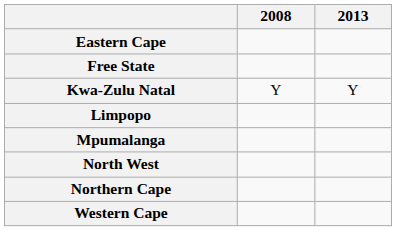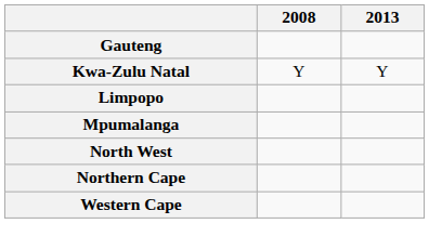 <table class="wikitable sortable" style="text-align:center; width:400px; height:150px;">
 <tr>
 <th></th>
 <th>2008</th>
 <th>2013</th>
 </tr>
 <tr>
-<th scope="row">Eastern Cape</th>
-<td></td>
-<td></td>
-</tr>
-<tr>
-<th scope="row">Free State</th>
+<th scope="row">Gauteng</th>
 <td></td>
 <td></td>
 </tr>
 <tr>
 <th scope="row">Kwa-Zulu Natal</th>
 <td>Y</td>
 <td>Y</td>
 </tr>
 <tr>
 <th scope="row">Limpopo</th>
 <td></td>
 <td></td>
 </tr>
 <tr>
 <th scope="row">Mpumalanga</th>
 <td></td>
 <td></td>
 </tr>
 <tr>
 <th scope="row">North West</th>
 <td></td>
 <td></td>
 </tr>
 <tr>
 <th scope="row">Northern Cape</th>
 <td></td>
 <td></td>
 </tr>
 <tr>
 <th scope="row">Western Cape</th>
 <td></td>
 <td></td>
 </tr>
 </table>
